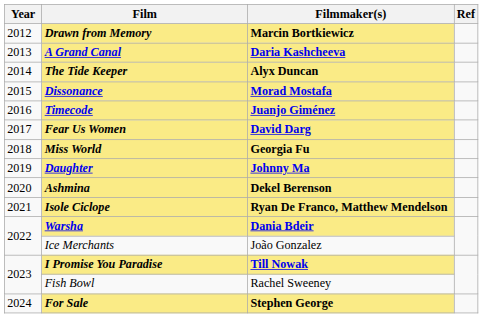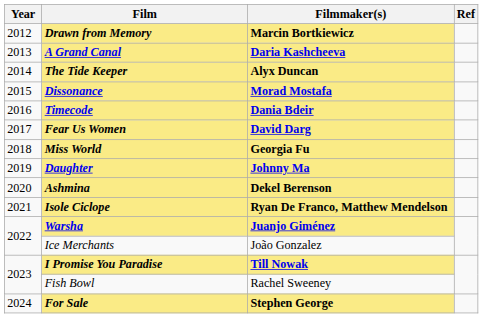 <table class = "wikitable sortable" width=100%>
 <tr>
 <th style="width:8%;">Year</th>
 <th style="width:45%;">Film</th>
 <th style="width:45%;">Filmmaker(s)</th>
 <th style="width:2%;">Ref</th>
 </tr>
 <tr>
 <td>2012</td>
 <td style="background:#FAEB86;"><strong><em>Drawn from Memory</em></strong></td>
 <td style="background:#FAEB86;"><strong>Marcin Bortkiewicz</strong></td>
 <td></td>
 </tr>
 <tr>
 <td>2013</td>
 <td style="background:#FAEB86;"><strong><em><a href='#'>A Grand Canal</a></em></strong></td>
 <td style="background:#FAEB86;"><strong><a href='#'>Daria Kashcheeva</a></strong></td>
 <td></td>
 </tr>
 <tr>
 <td>2014</td>
 <td style="background:#FAEB86;"><strong><em>The Tide Keeper</em></strong></td>
 <td style="background:#FAEB86;"><strong>Alyx Duncan</strong></td>
 <td></td>
 </tr>
 <tr>
 <td>2015</td>
 <td style="background:#FAEB86;"><strong><em><a href='#'>Dissonance</a></em></strong></td>
 <td style="background:#FAEB86;"><strong><a href='#'>Morad Mostafa</a></strong></td>
 <td></td>
 </tr>
 <tr>
 <td>2016</td>
 <td style="background:#FAEB86;"><strong><em><a href='#'>Timecode</a></em></strong></td>
-<td style="background:#FAEB86;"><strong><a href='#'>Juanjo Giménez</a></strong></td>
+<td style="background:#FAEB86;"><strong><a href='#'>Dania Bdeir</a></strong></td>
 <td></td>
 </tr>
 <tr>
 <td>2017</td>
 <td style="background:#FAEB86;"><strong><em>Fear Us Women</em></strong></td>
 <td style="background:#FAEB86;"><strong><a href='#'>David Darg</a></strong></td>
 <td></td>
 </tr>
 <tr>
 <td>2018</td>
 <td style="background:#FAEB86;"><strong><em>Miss World</em></strong></td>
 <td style="background:#FAEB86;"><strong>Georgia Fu</strong></td>
 <td></td>
 </tr>
 <tr>
 <td>2019</td>
 <td style="background:#FAEB86;"><strong><em><a href='#'>Daughter</a></em></strong></td>
 <td style="background:#FAEB86;"><strong><a href='#'>Johnny Ma</a></strong></td>
 <td></td>
 </tr>
 <tr>
 <td>2020</td>
 <td style="background:#FAEB86;"><strong><em>Ashmina</em></strong></td>
 <td style="background:#FAEB86;"><strong>Dekel Berenson</strong></td>
 <td></td>
 </tr>
 <tr>
 <td>2021</td>
 <td style="background:#FAEB86;"><strong><em>Isole Ciclope</em></strong></td>
 <td style="background:#FAEB86;"><strong>Ryan De Franco, Matthew Mendelson</strong></td>
 <td></td>
 </tr>
 <tr>
 <td rowspan=2>2022</td>
 <td style="background:#FAEB86;"><strong><em><a href='#'>Warsha</a></em></strong></td>
-<td style="background:#FAEB86;"><strong><a href='#'>Dania Bdeir</a></strong></td>
+<td style="background:#FAEB86;"><strong><a href='#'>Juanjo Giménez</a></strong></td>
 <td rowspan=2></td>
 </tr>
 <tr>
 <td><em>Ice Merchants</em></td>
 <td>João Gonzalez</td>
 </tr>
 <tr>
 <td rowspan=2>2023</td>
 <td style="background:#FAEB86;"><strong><em>I Promise You Paradise</em></strong></td>
 <td style="background:#FAEB86;"><strong><a href='#'>Till Nowak</a></strong></td>
 <td rowspan=2></td>
 </tr>
 <tr>
 <td><em>Fish Bowl</em></td>
 <td>Rachel Sweeney</td>
 </tr>
 <tr>
 <td>2024</td>
 <td style="background:#FAEB86;"><strong><em>For Sale</em></strong></td>
 <td style="background:#FAEB86;"><strong>Stephen George</strong></td>
 <td></td>
 </tr>
 </table>
